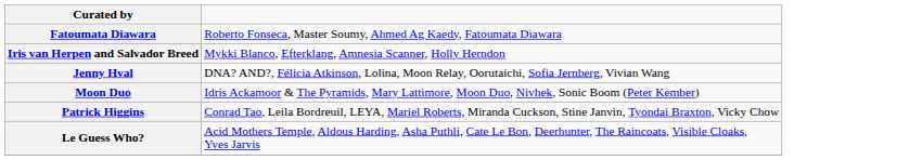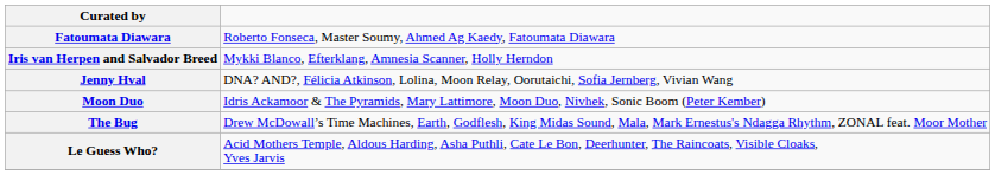 <table class="wikitable">
 <tr>
 <th><strong>Curated by</strong></th>
 <td></td>
 </tr>
 <tr>
 <th><strong><a href='#'>Fatoumata Diawara</a></strong></th>
 <td><a href='#'>Roberto Fonseca</a>, Master Soumy, <a href='#'>Ahmed Ag Kaedy</a>, <a href='#'>Fatoumata Diawara</a></td>
 </tr>
 <tr>
 <th><strong><a href='#'>Iris van Herpen</a> and Salvador Breed</strong></th>
 <td><a href='#'>Mykki Blanco</a>, <a href='#'>Efterklang</a>, <a href='#'>Amnesia Scanner</a>, <a href='#'>Holly Herndon</a></td>
 </tr>
 <tr>
 <th><strong><a href='#'>Jenny Hval</a></strong></th>
 <td>DNA? AND?, <a href='#'>Félicia Atkinson</a>, Lolina, Moon Relay, Oorutaichi, <a href='#'>Sofia Jernberg</a>, Vivian Wang</td>
 </tr>
 <tr>
 <th><strong><a href='#'>Moon Duo</a></strong></th>
 <td><a href='#'>Idris Ackamoor</a> & <a href='#'>The Pyramids</a>, <a href='#'>Mary Lattimore</a>, <a href='#'>Moon Duo</a>, <a href='#'>Nivhek</a>, Sonic Boom (<a href='#'>Peter Kember</a>)</td>
 </tr>
 <tr>
-<th><strong><a href='#'>Patrick Higgins</a></strong></th>
-<td><a href='#'>Conrad Tao</a>, Leila Bordreuil, LEYA, <a href='#'>Mariel Roberts</a>, Miranda Cuckson, Stine Janvin, <a href='#'>Tyondai Braxton</a>, Vicky Chow</td>
+<th><strong><a href='#'>The Bug</a></strong></th>
+<td><a href='#'>Drew McDowall</a>’s Time Machines, <a href='#'>Earth</a>, <a href='#'>Godflesh</a>, <a href='#'>King Midas Sound</a>, <a href='#'>Mala</a>, <a href='#'>Mark Ernestus's Ndagga Rhythm</a>, ZONAL feat. <a href='#'>Moor Mother</a></td>
 </tr>
 <tr>
 <th><strong>Le Guess Who?</strong></th>
 <td><a href='#'>Acid Mothers Temple</a>, <a href='#'>Aldous Harding</a>, <a href='#'>Asha Puthli</a>, <a href='#'>Cate Le Bon</a>, <a href='#'>Deerhunter</a>, <a href='#'>The Raincoats</a>, <a href='#'>Visible Cloaks</a>,<br><a href='#'>Yves Jarvis</a></td>
 </tr>
 <tr>
 </tr>
 </table>
